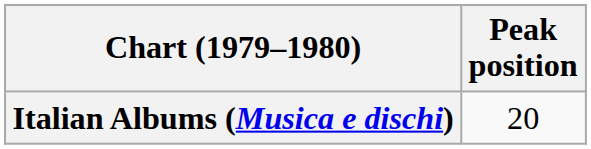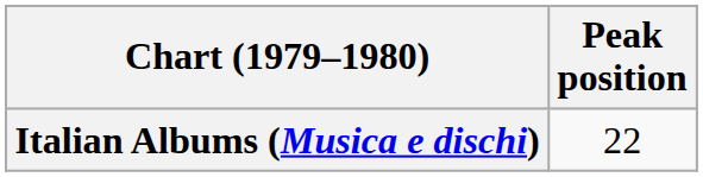 <table class="wikitable plainrowheaders" style="text-align:center">
 <tr>
 <th scope="col">Chart (1979–1980)</th>
 <th scope="col">Peak<br>position</th>
 </tr>
 <tr>
 <th scope="row">Italian Albums (<em><a href='#'>Musica e dischi</a></em>)</th>
-<td>20</td>
+<td>22</td>
 </tr>
 </table>
